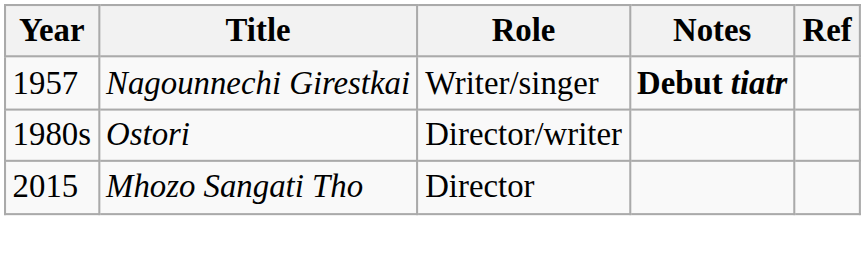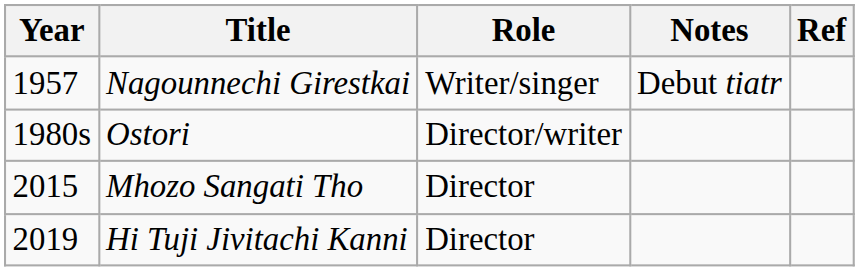 <table class="wikitable sortable">
 <tr>
 <th>Year</th>
 <th>Title</th>
 <th>Role</th>
 <th>Notes</th>
 <th>Ref</th>
 </tr>
 <tr>
 <td>1957</td>
 <td><em>Nagounnechi Girestkai</em></td>
 <td>Writer/singer</td>
-<td><strong>Debut <em>tiatr</em></strong></td>
+<td>Debut <em>tiatr</em></td>
 <td></td>
 </tr>
 <tr>
 <td>1980s</td>
 <td><em>Ostori</em></td>
 <td>Director/writer</td>
 <td></td>
 <td></td>
 </tr>
 <tr>
 <td>2015</td>
 <td><em>Mhozo Sangati Tho</em></td>
 <td>Director</td>
 <td></td>
 <td></td>
 </tr>
+<tr>
+<td>2019</td>
+<td><em>Hi Tuji Jivitachi Kanni</em></td>
+<td>Director</td>
+<td></td>
+<td></td>
+</tr>
 </table>
